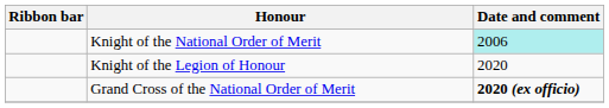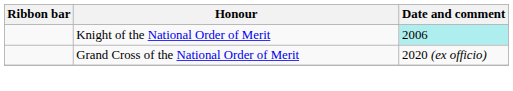 <table class="wikitable">
 <tr>
 <th>Ribbon bar</th>
 <th style="width:25em">Honour</th>
 <th>Date and comment</th>
 </tr>
 <tr>
 <td></td>
 <td>Knight of the <a href='#'>National Order of Merit</a></td>
 <td style="background: paleturquoise;">2006</td>
 </tr>
 <tr>
 <td></td>
-<td>Knight of the <a href='#'>Legion of Honour</a></td>
-<td>2020</td>
-</tr>
-<tr>
-<td></td>
 <td>Grand Cross of the <a href='#'>National Order of Merit</a></td>
-<td><strong>2020 <em>(ex officio)</em></strong></td>
+<td>2020 <em>(ex officio)</em></td>
 </tr>
 <tr>
 </tr>
 </table>
